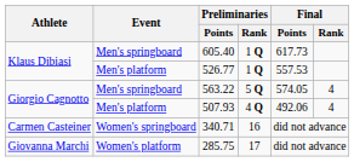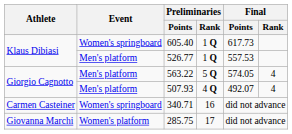 <table class=wikitable style="font-size:90%;">
 <tr>
 <th rowspan="2">Athlete</th>
 <th rowspan="2">Event</th>
 <th colspan="2">Preliminaries</th>
 <th colspan="2">Final</th>
 </tr>
 <tr style="font-size:95%">
 <th>Points</th>
 <th>Rank</th>
 <th>Points</th>
 <th>Rank</th>
 </tr>
 <tr align=center>
 <td align=left rowspan=2><a href='#'>Klaus Dibiasi</a></td>
-<td align=left><a href='#'>Men's springboard</a></td>
+<td align=left><a href='#'>Women's springboard</a></td>
 <td>605.40</td>
 <td>1 <strong>Q</strong></td>
 <td>617.73</td>
 <td></td>
 </tr>
 <tr align=center>
 <td align=left><a href='#'>Men's platform</a></td>
 <td>526.77</td>
 <td>1 <strong>Q</strong></td>
 <td>557.53</td>
 <td></td>
 </tr>
 <tr align=center>
 <td align=left rowspan=2><a href='#'>Giorgio Cagnotto</a></td>
-<td align=left><a href='#'>Men's springboard</a></td>
+<td align=left><a href='#'>Men's platform</a></td>
 <td>563.22</td>
 <td>5 <strong>Q</strong></td>
 <td>574.05</td>
 <td>4</td>
 </tr>
 <tr align=center>
 <td align=left><a href='#'>Men's platform</a></td>
 <td>507.93</td>
 <td>4 <strong>Q</strong></td>
-<td>492.06</td>
+<td>492.07</td>
 <td>4</td>
 </tr>
 <tr align=center>
 <td align=left><a href='#'>Carmen Casteiner</a></td>
 <td align=left><a href='#'>Women's springboard</a></td>
 <td>340.71</td>
 <td>16</td>
 <td colspan=2>did not advance</td>
 </tr>
 <tr align=center>
 <td align=left><a href='#'>Giovanna Marchi</a></td>
 <td align=left><a href='#'>Women's platform</a></td>
 <td>285.75</td>
 <td>17</td>
 <td colspan=2>did not advance</td>
 </tr>
 </table>
